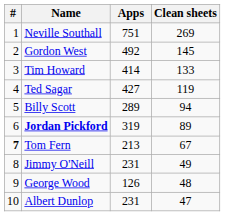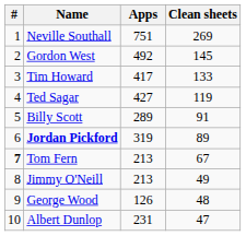 <table class="wikitable" style="text-align: center;">
 <tr>
 <th>#</th>
 <th>Name</th>
 <th style="width: 3em;">Apps</th>
 <th>Clean sheets</th>
 </tr>
 <tr>
 <td style="text-align:right;">1</td>
 <td style="text-align:left;"> <a href='#'>Neville Southall</a></td>
 <td>751</td>
 <td>269</td>
 </tr>
 <tr>
 <td style="text-align:right;">2</td>
 <td style="text-align:left;"> <a href='#'>Gordon West</a></td>
 <td>492</td>
 <td>145</td>
 </tr>
 <tr>
 <td style="text-align:right;">3</td>
 <td style="text-align:left;"> <a href='#'>Tim Howard</a></td>
-<td>414</td>
+<td>417</td>
 <td>133</td>
 </tr>
 <tr>
 <td style="text-align:right;">4</td>
 <td style="text-align:left;"> <a href='#'>Ted Sagar</a></td>
 <td>427</td>
 <td>119</td>
 </tr>
 <tr>
 <td style="text-align:right;">5</td>
 <td style="text-align:left;"> <a href='#'>Billy Scott</a></td>
 <td>289</td>
-<td>94</td>
+<td>91</td>
 </tr>
 <tr>
 <td style="text-align:right;">6</td>
 <td style="text-align:left;"> <strong><a href='#'>Jordan Pickford</a></strong></td>
 <td>319</td>
 <td>89</td>
 </tr>
 <tr>
 <td style="text-align:right;"><strong>7</strong></td>
 <td style="text-align:left;"> <a href='#'>Tom Fern</a></td>
 <td>213</td>
 <td>67</td>
 </tr>
 <tr>
 <td style="text-align:right;">8</td>
 <td style="text-align:left;"> <a href='#'>Jimmy O'Neill</a></td>
-<td>231</td>
+<td>213</td>
 <td>49</td>
 </tr>
 <tr>
 <td style="text-align:right;">9</td>
 <td style="text-align:left;"> <a href='#'>George Wood</a></td>
 <td>126</td>
 <td>48</td>
 </tr>
 <tr>
 <td style="text-align:right;">10</td>
 <td style="text-align:left;"> <a href='#'>Albert Dunlop</a></td>
 <td>231</td>
 <td>47</td>
 </tr>
 </table>
